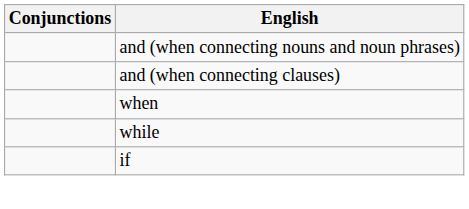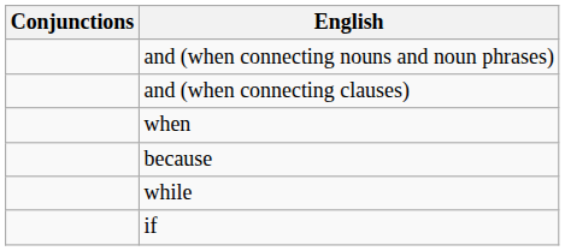 <table class="wikitable">
 <tr>
 <th>Conjunctions</th>
 <th>English</th>
 </tr>
 <tr>
 <td></td>
 <td>and (when connecting nouns and noun phrases)</td>
 </tr>
 <tr>
 <td></td>
 <td>and (when connecting clauses)</td>
 </tr>
 <tr>
 <td></td>
 <td>when</td>
 </tr>
 <tr>
 <td></td>
+<td>because</td>
+</tr>
+<tr>
+<td></td>
 <td>while</td>
 </tr>
 <tr>
 <td></td>
 <td>if</td>
 </tr>
 </table>
